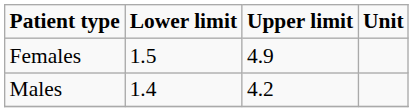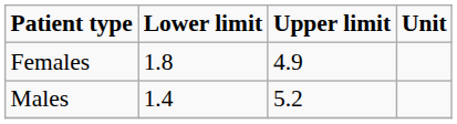 <table class="wikitable">
 <tr>
 <td><strong>Patient type</strong></td>
 <td><strong>Lower limit</strong></td>
 <td><strong>Upper limit</strong></td>
 <td><strong>Unit</strong></td>
 </tr>
 <tr>
 <td>Females</td>
-<td>1.5</td>
+<td>1.8</td>
 <td>4.9</td>
 <td></td>
 </tr>
 <tr>
 <td>Males</td>
 <td>1.4</td>
-<td>4.2</td>
+<td>5.2</td>
 <td></td>
 </tr>
 <tr>
 </tr>
 </table>
